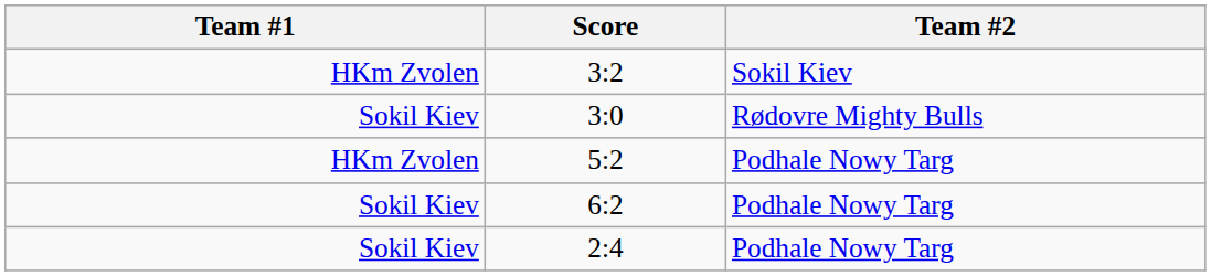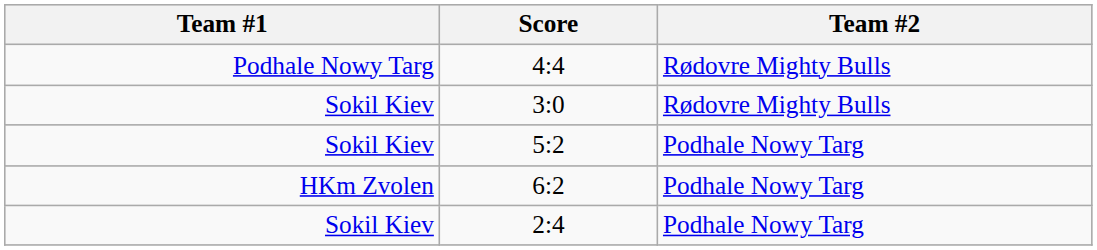 <table class="wikitable" style="text-align: center;">
 <tr>
 <th width=22%>Team #1</th>
 <th width=11%>Score</th>
 <th width=22%>Team #2</th>
 </tr>
 <tr>
-<td style="text-align: right;"><a href='#'>HKm Zvolen</a> </td>
-<td>3:2</td>
-<td style="text-align: left;"> <a href='#'>Sokil Kiev</a></td>
+<td style="text-align: right;"><a href='#'>Podhale Nowy Targ</a> </td>
+<td>4:4</td>
+<td style="text-align: left;"> <a href='#'>Rødovre Mighty Bulls</a></td>
 </tr>
 <tr>
 <td style="text-align: right;"><a href='#'>Sokil Kiev</a> </td>
 <td>3:0</td>
 <td style="text-align: left;"> <a href='#'>Rødovre Mighty Bulls</a></td>
 </tr>
 <tr>
-<td style="text-align: right;"><a href='#'>HKm Zvolen</a> </td>
+<td style="text-align: right;"><a href='#'>Sokil Kiev</a> </td>
 <td>5:2</td>
 <td style="text-align: left;"> <a href='#'>Podhale Nowy Targ</a></td>
 </tr>
 <tr>
-<td style="text-align: right;"><a href='#'>Sokil Kiev</a> </td>
+<td style="text-align: right;"><a href='#'>HKm Zvolen</a> </td>
 <td>6:2</td>
 <td style="text-align: left;"> <a href='#'>Podhale Nowy Targ</a></td>
 </tr>
 <tr>
 <td style="text-align: right;"><a href='#'>Sokil Kiev</a> </td>
 <td>2:4</td>
 <td style="text-align: left;"> <a href='#'>Podhale Nowy Targ</a></td>
 </tr>
 </table>
